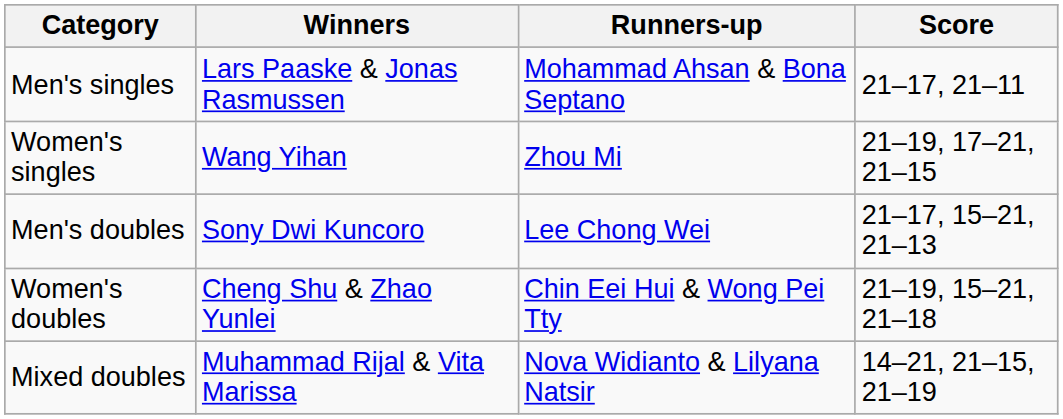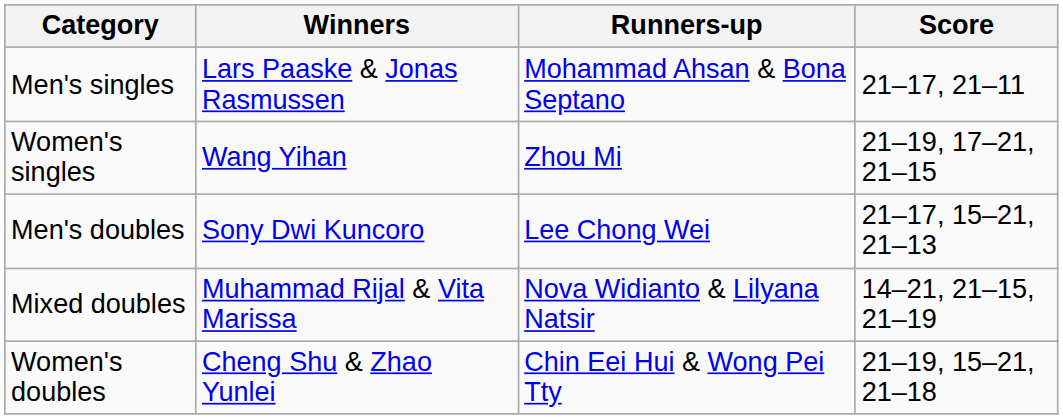 <table class=wikitable style="margin:auto;">
 <tr>
 <th>Category</th>
 <th>Winners</th>
 <th>Runners-up</th>
 <th>Score</th>
 </tr>
 <tr>
 <td>Men's singles</td>
 <td> <a href='#'>Lars Paaske</a> & <a href='#'>Jonas Rasmussen</a></td>
 <td> <a href='#'>Mohammad Ahsan</a> & <a href='#'>Bona Septano</a></td>
 <td>21–17, 21–11</td>
 </tr>
 <tr>
 <td>Women's singles</td>
 <td> <a href='#'>Wang Yihan</a></td>
 <td> <a href='#'>Zhou Mi</a></td>
 <td>21–19, 17–21, 21–15</td>
 </tr>
 <tr>
 <td>Men's doubles</td>
 <td> <a href='#'>Sony Dwi Kuncoro</a></td>
 <td> <a href='#'>Lee Chong Wei</a></td>
 <td>21–17, 15–21, 21–13</td>
 </tr>
 <tr>
+<td>Mixed doubles</td>
+<td> <a href='#'>Muhammad Rijal</a> & <a href='#'>Vita Marissa</a></td>
+<td> <a href='#'>Nova Widianto</a> & <a href='#'>Lilyana Natsir</a></td>
+<td>14–21, 21–15, 21–19</td>
+</tr>
+<tr>
 <td>Women's doubles</td>
 <td> <a href='#'>Cheng Shu</a> & <a href='#'>Zhao Yunlei</a></td>
 <td> <a href='#'>Chin Eei Hui</a> & <a href='#'>Wong Pei Tty</a></td>
 <td>21–19, 15–21, 21–18</td>
 </tr>
-<tr>
-<td>Mixed doubles</td>
-<td> <a href='#'>Muhammad Rijal</a> & <a href='#'>Vita Marissa</a></td>
-<td> <a href='#'>Nova Widianto</a> & <a href='#'>Lilyana Natsir</a></td>
-<td>14–21, 21–15, 21–19</td>
-</tr>
 </table>
